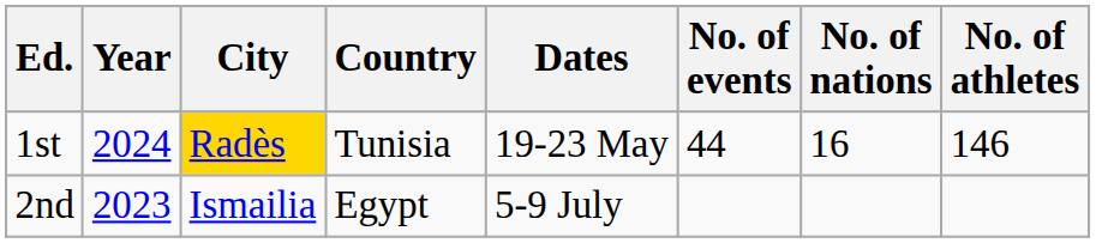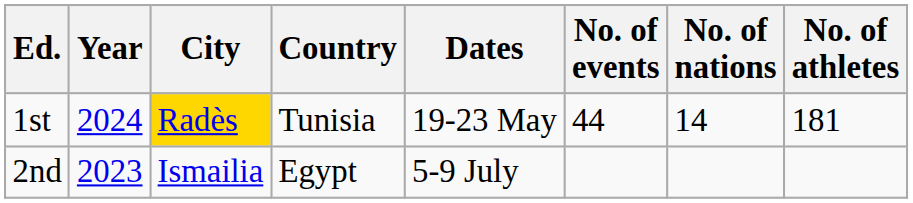 <table class=wikitable>
 <tr>
 <th>Ed.</th>
 <th>Year</th>
 <th>City</th>
 <th>Country</th>
 <th>Dates</th>
 <th>No. of<br>events</th>
 <th>No. of<br>nations</th>
 <th>No. of<br>athletes</th>
 </tr>
 <tr>
 <td>1st</td>
 <td><a href='#'>2024</a></td>
 <td style="background: gold;"><a href='#'>Radès</a></td>
 <td>Tunisia</td>
 <td>19-23 May</td>
 <td>44</td>
-<td>16</td>
-<td>146</td>
+<td>14</td>
+<td>181</td>
 </tr>
 <tr>
 <td>2nd</td>
 <td><a href='#'>2023</a></td>
 <td><a href='#'>Ismailia</a></td>
 <td>Egypt</td>
 <td>5-9 July</td>
 <td></td>
 <td></td>
 <td></td>
 </tr>
 </table>
